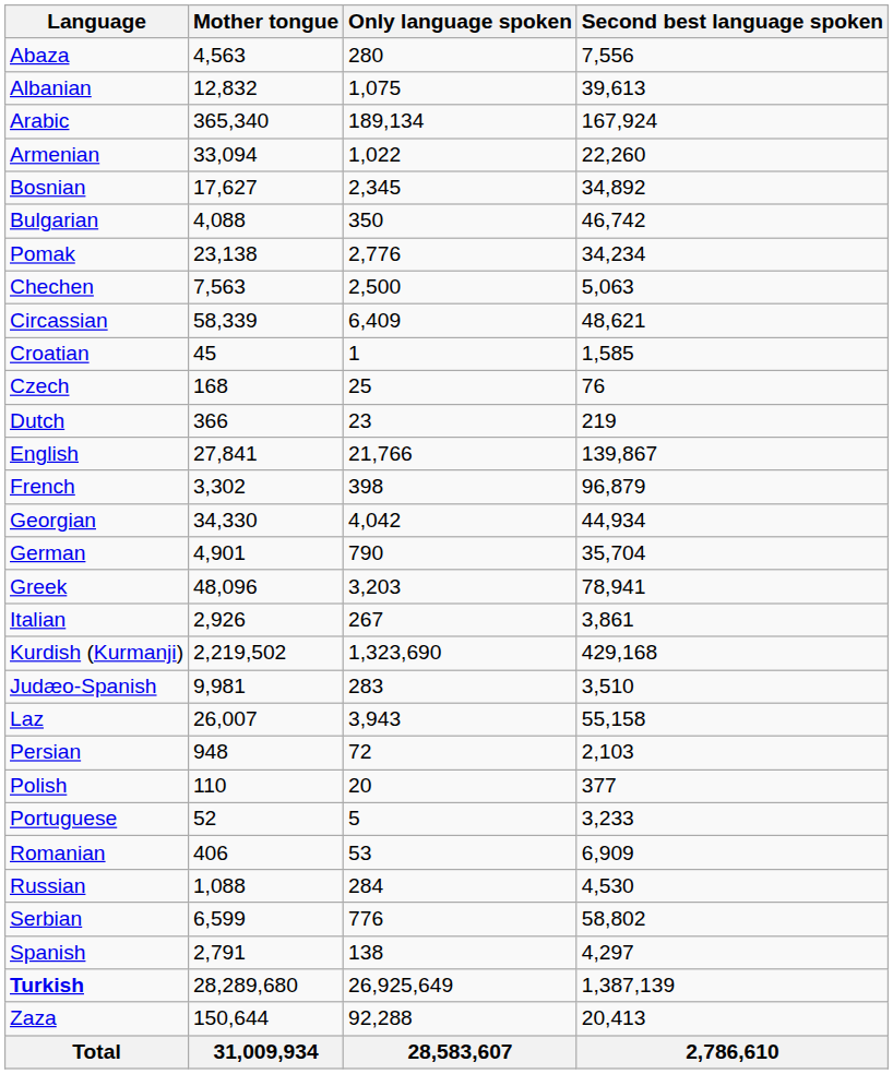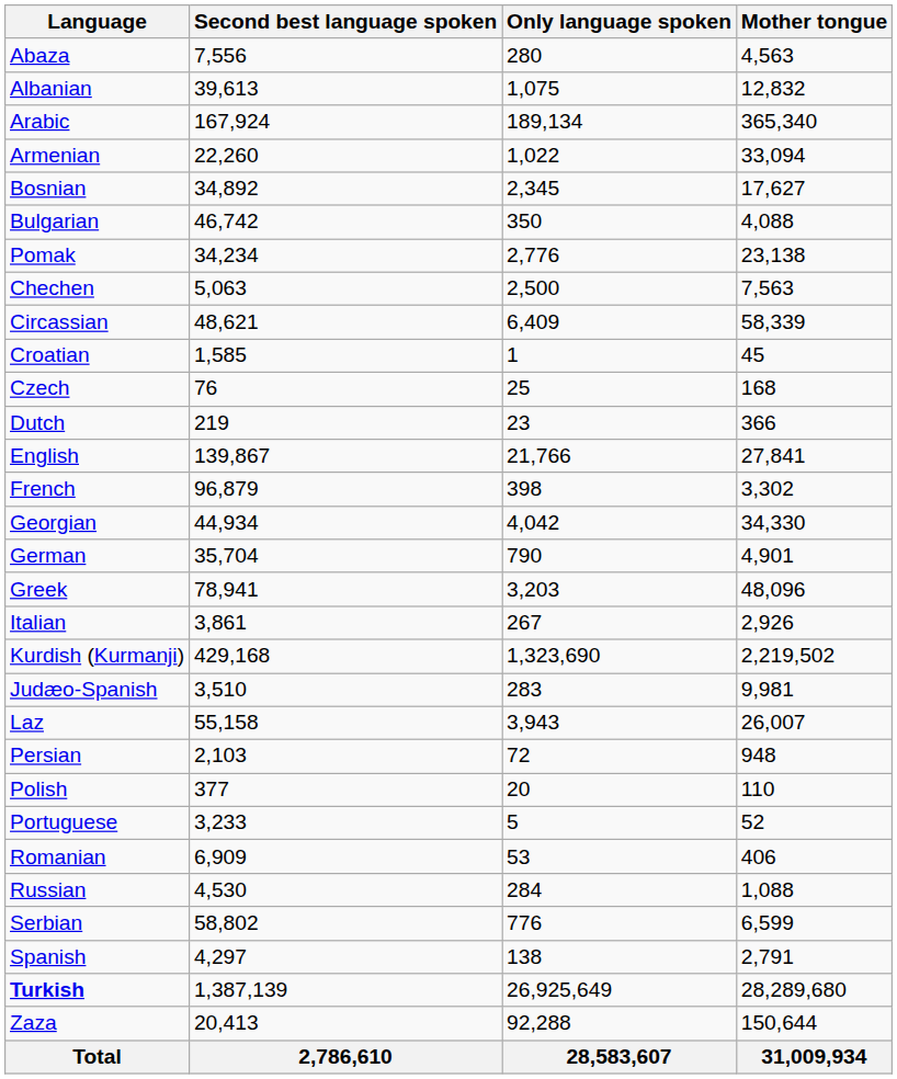 <table class="wikitable sortable">
 <tr>
 <th>Language</th>
+<th>Second best language spoken</th>
+<th>Only language spoken</th>
 <th>Mother tongue</th>
-<th>Only language spoken</th>
-<th>Second best language spoken</th>
 </tr>
 <tr>
 <td><a href='#'>Abaza</a></td>
+<td>7,556</td>
+<td>280</td>
 <td>4,563</td>
-<td>280</td>
-<td>7,556</td>
 </tr>
 <tr>
 <td><a href='#'>Albanian</a></td>
+<td>39,613</td>
+<td>1,075</td>
 <td>12,832</td>
-<td>1,075</td>
-<td>39,613</td>
 </tr>
 <tr>
 <td><a href='#'>Arabic</a></td>
+<td>167,924</td>
+<td>189,134</td>
 <td>365,340</td>
-<td>189,134</td>
-<td>167,924</td>
 </tr>
 <tr>
 <td><a href='#'>Armenian</a></td>
+<td>22,260</td>
+<td>1,022</td>
 <td>33,094</td>
-<td>1,022</td>
-<td>22,260</td>
 </tr>
 <tr>
 <td><a href='#'>Bosnian</a></td>
+<td>34,892</td>
+<td>2,345</td>
 <td>17,627</td>
-<td>2,345</td>
-<td>34,892</td>
 </tr>
 <tr>
 <td><a href='#'>Bulgarian</a></td>
+<td>46,742</td>
+<td>350</td>
 <td>4,088</td>
-<td>350</td>
-<td>46,742</td>
 </tr>
 <tr>
 <td><a href='#'>Pomak</a></td>
+<td>34,234</td>
+<td>2,776</td>
 <td>23,138</td>
-<td>2,776</td>
-<td>34,234</td>
 </tr>
 <tr>
 <td><a href='#'>Chechen</a></td>
+<td>5,063</td>
+<td>2,500</td>
 <td>7,563</td>
-<td>2,500</td>
-<td>5,063</td>
 </tr>
 <tr>
 <td><a href='#'>Circassian</a></td>
+<td>48,621</td>
+<td>6,409</td>
 <td>58,339</td>
-<td>6,409</td>
-<td>48,621</td>
 </tr>
 <tr>
 <td><a href='#'>Croatian</a></td>
+<td>1,585</td>
+<td>1</td>
 <td>45</td>
-<td>1</td>
-<td>1,585</td>
 </tr>
 <tr>
 <td><a href='#'>Czech</a></td>
+<td>76</td>
+<td>25</td>
 <td>168</td>
-<td>25</td>
-<td>76</td>
 </tr>
 <tr>
 <td><a href='#'>Dutch</a></td>
+<td>219</td>
+<td>23</td>
 <td>366</td>
-<td>23</td>
-<td>219</td>
 </tr>
 <tr>
 <td><a href='#'>English</a></td>
+<td>139,867</td>
+<td>21,766</td>
 <td>27,841</td>
-<td>21,766</td>
-<td>139,867</td>
 </tr>
 <tr>
 <td><a href='#'>French</a></td>
+<td>96,879</td>
+<td>398</td>
 <td>3,302</td>
-<td>398</td>
-<td>96,879</td>
 </tr>
 <tr>
 <td><a href='#'>Georgian</a></td>
+<td>44,934</td>
+<td>4,042</td>
 <td>34,330</td>
-<td>4,042</td>
-<td>44,934</td>
 </tr>
 <tr>
 <td><a href='#'>German</a></td>
+<td>35,704</td>
+<td>790</td>
 <td>4,901</td>
-<td>790</td>
-<td>35,704</td>
 </tr>
 <tr>
 <td><a href='#'>Greek</a></td>
+<td>78,941</td>
+<td>3,203</td>
 <td>48,096</td>
-<td>3,203</td>
-<td>78,941</td>
 </tr>
 <tr>
 <td><a href='#'>Italian</a></td>
+<td>3,861</td>
+<td>267</td>
 <td>2,926</td>
-<td>267</td>
-<td>3,861</td>
 </tr>
 <tr>
 <td><a href='#'>Kurdish</a> (<a href='#'>Kurmanji</a>)</td>
+<td>429,168</td>
+<td>1,323,690</td>
 <td>2,219,502</td>
-<td>1,323,690</td>
-<td>429,168</td>
 </tr>
 <tr>
 <td><a href='#'>Judæo-Spanish</a></td>
+<td>3,510</td>
+<td>283</td>
 <td>9,981</td>
-<td>283</td>
-<td>3,510</td>
 </tr>
 <tr>
 <td><a href='#'>Laz</a></td>
+<td>55,158</td>
+<td>3,943</td>
 <td>26,007</td>
-<td>3,943</td>
-<td>55,158</td>
 </tr>
 <tr>
 <td><a href='#'>Persian</a></td>
+<td>2,103</td>
+<td>72</td>
 <td>948</td>
-<td>72</td>
-<td>2,103</td>
 </tr>
 <tr>
 <td><a href='#'>Polish</a></td>
+<td>377</td>
+<td>20</td>
 <td>110</td>
-<td>20</td>
-<td>377</td>
 </tr>
 <tr>
 <td><a href='#'>Portuguese</a></td>
+<td>3,233</td>
+<td>5</td>
 <td>52</td>
-<td>5</td>
-<td>3,233</td>
 </tr>
 <tr>
 <td><a href='#'>Romanian</a></td>
+<td>6,909</td>
+<td>53</td>
 <td>406</td>
-<td>53</td>
-<td>6,909</td>
 </tr>
 <tr>
 <td><a href='#'>Russian</a></td>
+<td>4,530</td>
+<td>284</td>
 <td>1,088</td>
-<td>284</td>
-<td>4,530</td>
 </tr>
 <tr>
 <td><a href='#'>Serbian</a></td>
+<td>58,802</td>
+<td>776</td>
 <td>6,599</td>
-<td>776</td>
-<td>58,802</td>
 </tr>
 <tr>
 <td><a href='#'>Spanish</a></td>
+<td>4,297</td>
+<td>138</td>
 <td>2,791</td>
-<td>138</td>
-<td>4,297</td>
 </tr>
 <tr>
 <td><strong><a href='#'>Turkish</a></strong></td>
+<td>1,387,139</td>
+<td>26,925,649</td>
 <td>28,289,680</td>
-<td>26,925,649</td>
-<td>1,387,139</td>
 </tr>
 <tr>
 <td><a href='#'>Zaza</a></td>
+<td>20,413</td>
+<td>92,288</td>
 <td>150,644</td>
-<td>92,288</td>
-<td>20,413</td>
 </tr>
 <tr>
 <th><strong>Total</strong></th>
+<th><strong>2,786,610</strong></th>
+<th><strong>28,583,607</strong></th>
 <th><strong>31,009,934</strong></th>
-<th><strong>28,583,607</strong></th>
-<th><strong>2,786,610</strong></th>
 </tr>
 </table>
